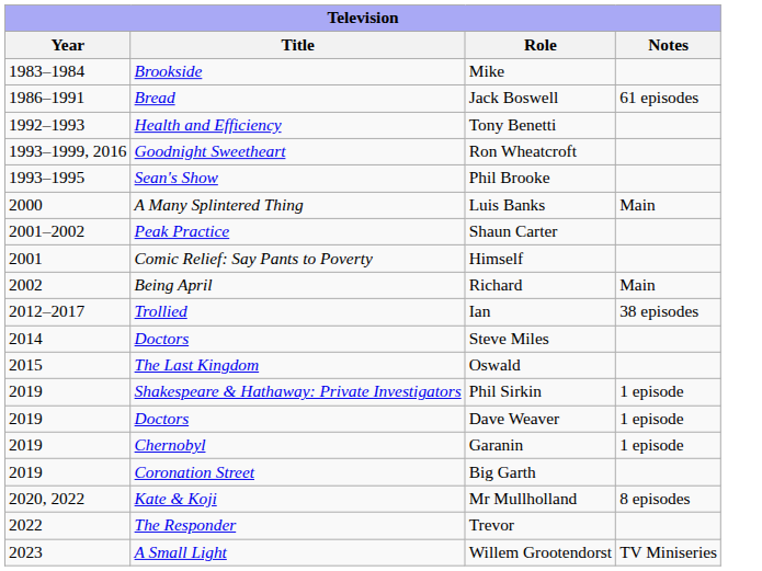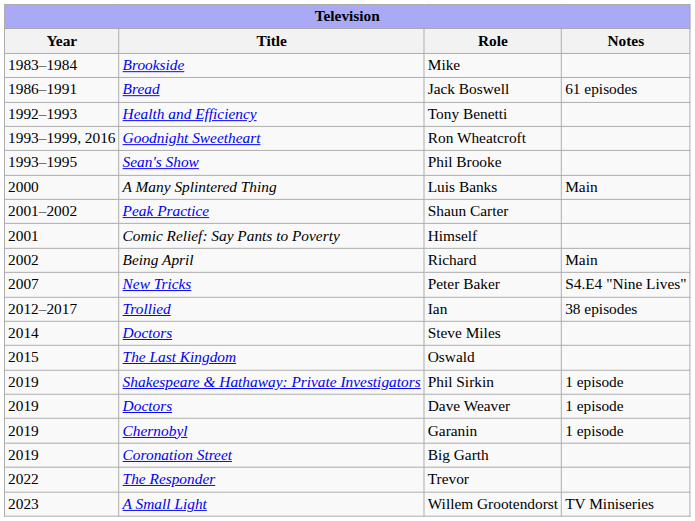 <table class="wikitable sortable">
 <tr>
 <th colspan=4 style="background:#A9A9F5;">Television</th>
 </tr>
 <tr>
 <th>Year</th>
 <th>Title</th>
 <th>Role</th>
 <th>Notes</th>
 </tr>
 <tr>
 <td>1983–1984</td>
 <td><em><a href='#'>Brookside</a></em></td>
 <td>Mike</td>
 <td></td>
 </tr>
 <tr>
 <td>1986–1991</td>
 <td><em><a href='#'>Bread</a></em></td>
 <td>Jack Boswell</td>
 <td>61 episodes</td>
 </tr>
 <tr>
 <td>1992–1993</td>
 <td><em><a href='#'>Health and Efficiency</a></em></td>
 <td>Tony Benetti</td>
 <td></td>
 </tr>
 <tr>
 <td>1993–1999, 2016</td>
 <td><em><a href='#'>Goodnight Sweetheart</a></em></td>
 <td>Ron Wheatcroft</td>
 <td></td>
 </tr>
 <tr>
 <td>1993–1995</td>
 <td><em><a href='#'>Sean's Show</a></em></td>
 <td>Phil Brooke</td>
 <td></td>
 </tr>
 <tr>
 <td>2000</td>
 <td><em>A Many Splintered Thing</em></td>
 <td>Luis Banks</td>
 <td>Main</td>
 </tr>
 <tr>
 <td>2001–2002</td>
 <td><em><a href='#'>Peak Practice</a></em></td>
 <td>Shaun Carter</td>
 <td></td>
 </tr>
 <tr>
 <td>2001</td>
 <td><em>Comic Relief: Say Pants to Poverty</em></td>
 <td>Himself</td>
 <td></td>
 </tr>
 <tr>
 <td>2002</td>
 <td><em>Being April</em></td>
 <td>Richard</td>
 <td>Main</td>
 </tr>
 <tr>
+<td>2007</td>
+<td><em><a href='#'>New Tricks</a></em></td>
+<td>Peter Baker</td>
+<td>S4.E4 "Nine Lives"</td>
+</tr>
+<tr>
 <td>2012–2017</td>
 <td><em><a href='#'>Trollied</a></em></td>
 <td>Ian</td>
 <td>38 episodes</td>
 </tr>
 <tr>
 <td>2014</td>
 <td><em><a href='#'>Doctors</a></em></td>
 <td>Steve Miles</td>
 <td></td>
 </tr>
 <tr>
 <td>2015</td>
 <td><em><a href='#'>The Last Kingdom</a></em></td>
 <td>Oswald</td>
 <td></td>
 </tr>
 <tr>
 <td>2019</td>
 <td><em><a href='#'>Shakespeare & Hathaway: Private Investigators</a></em></td>
 <td>Phil Sirkin</td>
 <td>1 episode</td>
 </tr>
 <tr>
 <td>2019</td>
 <td><em><a href='#'>Doctors</a></em></td>
 <td>Dave Weaver</td>
 <td>1 episode</td>
 </tr>
 <tr>
 <td>2019</td>
 <td><em><a href='#'>Chernobyl</a></em></td>
 <td>Garanin</td>
 <td>1 episode</td>
 </tr>
 <tr>
 <td>2019</td>
 <td><em><a href='#'>Coronation Street</a></em></td>
 <td>Big Garth</td>
 <td></td>
 </tr>
 <tr>
-<td>2020, 2022</td>
-<td><em><a href='#'>Kate & Koji</a></em></td>
-<td>Mr Mullholland</td>
-<td>8 episodes</td>
-</tr>
-<tr>
 <td>2022</td>
 <td><em><a href='#'>The Responder</a></em></td>
 <td>Trevor</td>
 <td></td>
 </tr>
 <tr>
 <td>2023</td>
 <td><em><a href='#'>A Small Light</a></em></td>
 <td>Willem Grootendorst</td>
 <td>TV Miniseries</td>
 </tr>
 </table>
